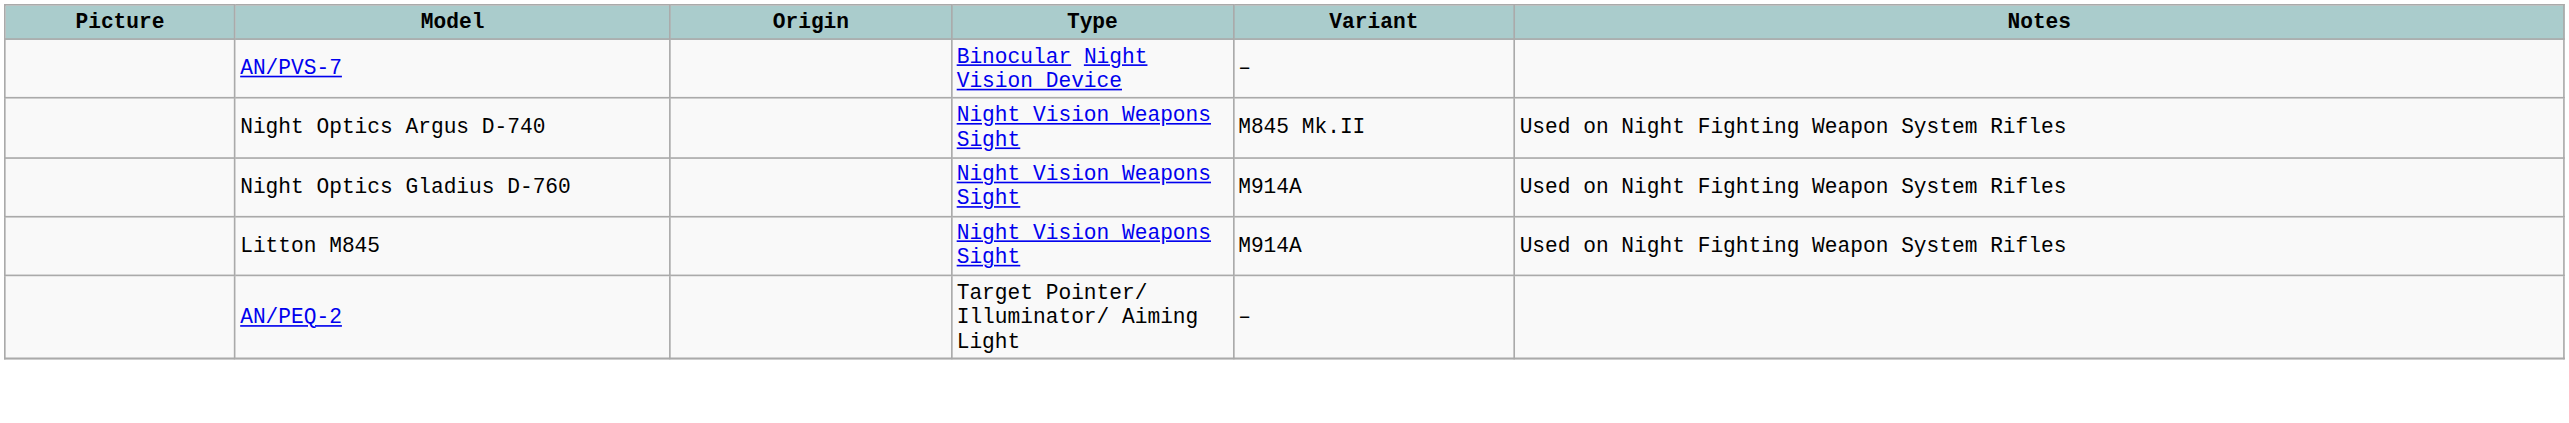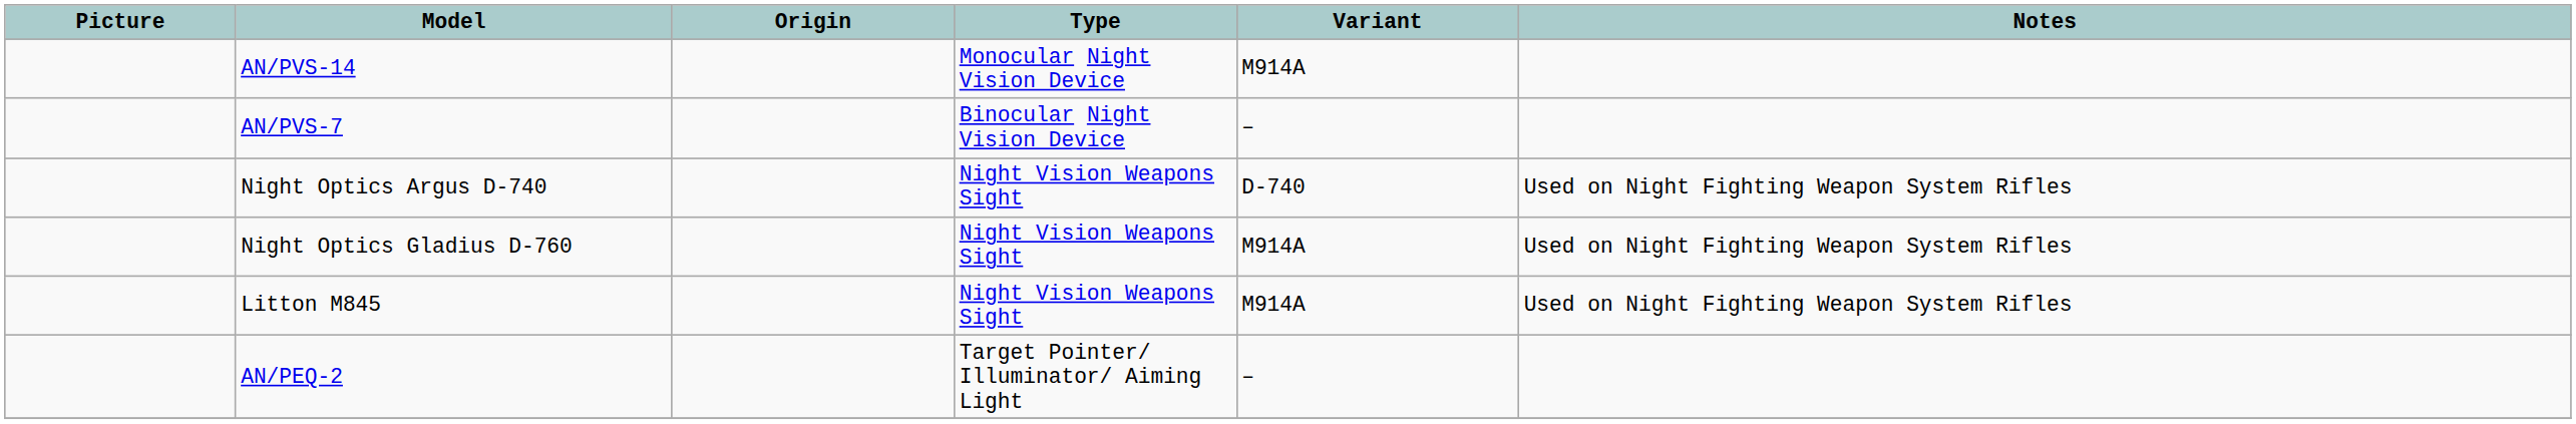 <table class="wikitable">
 <tr>
 <th style="text-align: center; background:#acc; width:9%;">Picture</th>
 <th style="text-align: center; background:#acc; width:17%;">Model</th>
 <th style="text-align: center; background:#acc; width:11%;">Origin</th>
 <th style="text-align: center; background:#acc; width:11%;">Type</th>
 <th style="text-align: center; background:#acc; width:11%;">Variant</th>
 <th style="text-align: center; background:#acc; width:41%;">Notes</th>
+</tr>
+<tr>
+<td></td>
+<td><a href='#'>AN/PVS-14</a></td>
+<td></td>
+<td><a href='#'>Monocular</a> <a href='#'>Night Vision Device</a></td>
+<td>M914A</td>
+<td></td>
 </tr>
 <tr>
 <td></td>
 <td><a href='#'>AN/PVS-7</a></td>
 <td></td>
 <td><a href='#'>Binocular</a> <a href='#'>Night Vision Device</a></td>
 <td>–</td>
 <td></td>
 </tr>
 <tr>
 <td></td>
 <td>Night Optics Argus D-740</td>
 <td></td>
 <td><a href='#'>Night Vision Weapons Sight</a></td>
-<td>M845 Mk.II</td>
+<td>D-740</td>
 <td>Used on Night Fighting Weapon System Rifles</td>
 </tr>
 <tr>
 <td></td>
 <td>Night Optics Gladius D-760</td>
 <td></td>
 <td><a href='#'>Night Vision Weapons Sight</a></td>
 <td>M914A</td>
 <td>Used on Night Fighting Weapon System Rifles</td>
 </tr>
 <tr>
 <td></td>
 <td>Litton M845</td>
 <td></td>
 <td><a href='#'>Night Vision Weapons Sight</a></td>
 <td>M914A</td>
 <td>Used on Night Fighting Weapon System Rifles</td>
 </tr>
 <tr>
 <td></td>
 <td><a href='#'>AN/PEQ-2</a></td>
 <td></td>
 <td>Target Pointer/ Illuminator/ Aiming Light</td>
 <td>–</td>
 <td></td>
 </tr>
 <tr>
 </tr>
 </table>
